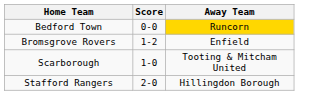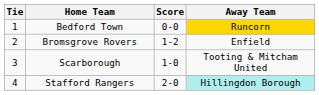 <table class="wikitable" style="text-align:center;">
 <tr>
+<th width=20>Tie</th>
 <th width=175>Home Team</th>
 <th width=20>Score</th>
 <th width=175>Away Team</th>
 </tr>
 <tr>
+<td>1</td>
 <td>Bedford Town</td>
 <td>0-0</td>
 <td style="background: gold;">Runcorn</td>
 </tr>
 <tr>
+<td>2</td>
 <td>Bromsgrove Rovers</td>
 <td>1-2</td>
 <td>Enfield</td>
 </tr>
 <tr>
+<td>3</td>
 <td>Scarborough</td>
 <td>1-0</td>
 <td>Tooting & Mitcham United</td>
 </tr>
 <tr>
+<td>4</td>
 <td>Stafford Rangers</td>
 <td>2-0</td>
-<td>Hillingdon Borough</td>
+<td style="background: paleturquoise;">Hillingdon Borough</td>
 </tr>
 </table>
